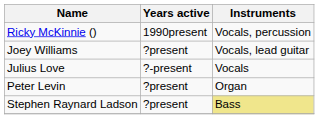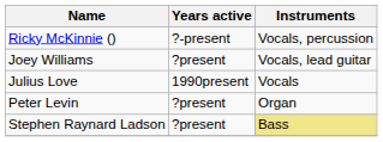 <table class="wikitable">
 <tr>
 <th>Name</th>
 <th>Years active</th>
 <th>Instruments</th>
 </tr>
 <tr>
 <td><a href='#'>Ricky McKinnie</a> ()</td>
-<td>1990present</td>
+<td>?-present</td>
 <td>Vocals, percussion</td>
 </tr>
 <tr>
 <td>Joey Williams</td>
 <td>?present</td>
 <td>Vocals, lead guitar</td>
 </tr>
 <tr>
 <td>Julius Love</td>
-<td>?-present</td>
+<td>1990present</td>
 <td>Vocals</td>
 </tr>
 <tr>
 <td>Peter Levin</td>
 <td>?present</td>
 <td>Organ</td>
 </tr>
 <tr>
 <td>Stephen Raynard Ladson</td>
 <td>?present</td>
 <td style="background: khaki;">Bass</td>
 </tr>
 <tr>
 </tr>
 </table>
